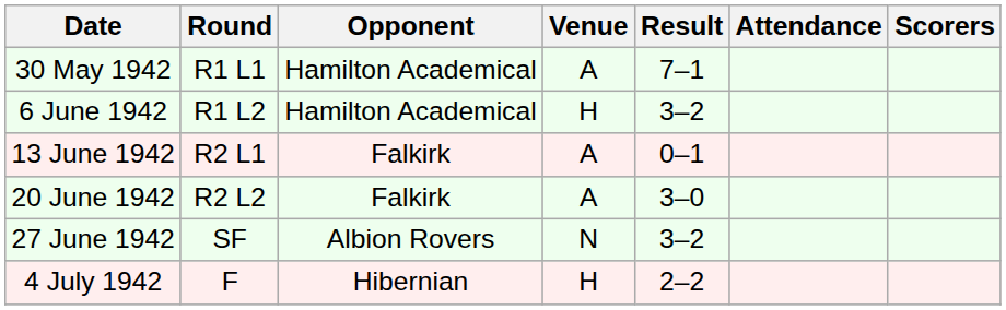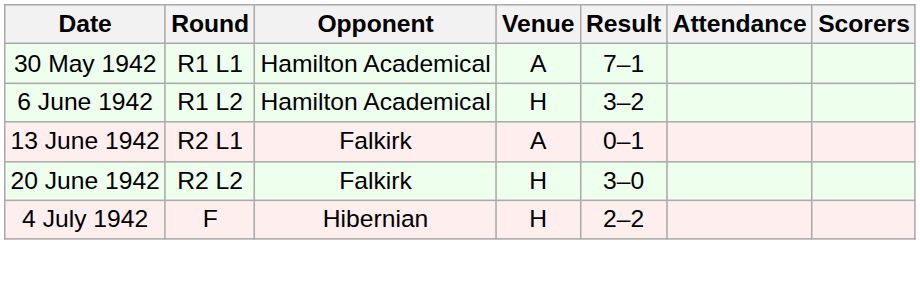 <table class="wikitable sortable" style="font-size:100%; text-align:center">
 <tr>
 <th>Date</th>
 <th>Round</th>
 <th>Opponent</th>
 <th>Venue</th>
 <th>Result</th>
 <th>Attendance</th>
 <th>Scorers</th>
 </tr>
 <tr bgcolor = "#EEFFEE">
 <td>30 May 1942</td>
 <td>R1 L1</td>
 <td>Hamilton Academical</td>
 <td>A</td>
 <td>7–1</td>
 <td></td>
 <td></td>
 </tr>
 <tr bgcolor = "#EEFFEE">
 <td>6 June 1942</td>
 <td>R1 L2</td>
 <td>Hamilton Academical</td>
 <td>H</td>
 <td>3–2</td>
 <td></td>
 <td></td>
 </tr>
 <tr bgcolor = "#FFEEEE">
 <td>13 June 1942</td>
 <td>R2 L1</td>
 <td>Falkirk</td>
 <td>A</td>
 <td>0–1</td>
 <td></td>
 <td></td>
 </tr>
 <tr bgcolor = "#EEFFEE">
 <td>20 June 1942</td>
 <td>R2 L2</td>
 <td>Falkirk</td>
-<td>A</td>
+<td>H</td>
 <td>3–0</td>
-<td></td>
-<td></td>
-</tr>
-<tr bgcolor = "#EEFFEE">
-<td>27 June 1942</td>
-<td>SF</td>
-<td>Albion Rovers</td>
-<td>N</td>
-<td>3–2</td>
 <td></td>
 <td></td>
 </tr>
 <tr bgcolor = "#FFEEEE">
 <td>4 July 1942</td>
 <td>F</td>
 <td>Hibernian</td>
 <td>H</td>
 <td>2–2</td>
 <td></td>
 <td></td>
 </tr>
 </table>
